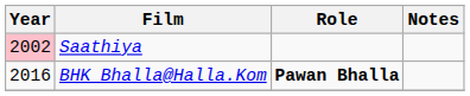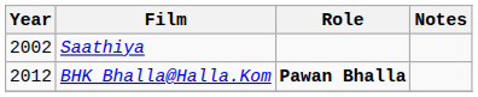 <table class="wikitable sortable">
 <tr>
 <th>Year</th>
 <th>Film</th>
 <th>Role</th>
 <th>Notes</th>
 </tr>
 <tr>
-<td style="background: pink;">2002</td>
+<td>2002</td>
 <td><em><a href='#'>Saathiya</a></em></td>
 <td></td>
 <td></td>
 </tr>
 <tr>
-<td>2016</td>
+<td>2012</td>
 <td><em><a href='#'>BHK Bhalla@Halla.Kom</a></em></td>
 <td><strong>Pawan Bhalla</strong></td>
 <td></td>
 </tr>
 <tr>
 </tr>
 </table>
